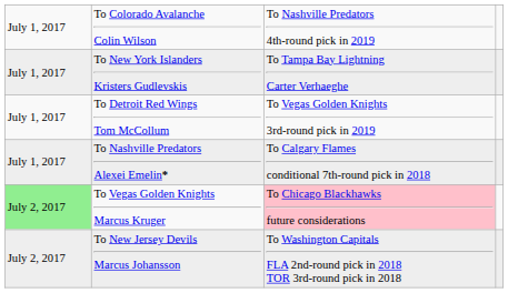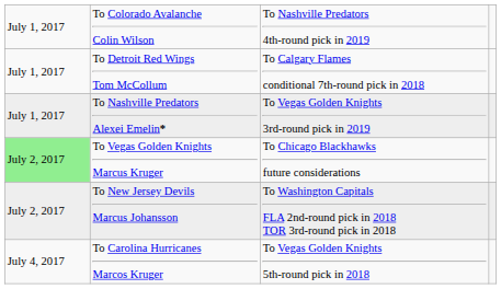 <table class="wikitable" style="border:1px solid #999999; width:680px;">
 <tr>
 <td>July 1, 2017</td>
 <td valign="top">To <a href='#'>Colorado Avalanche</a><hr><a href='#'>Colin Wilson</a></td>
 <td valign="top">To <a href='#'>Nashville Predators</a><hr>4th-round pick in <a href='#'>2019</a></td>
 <td></td>
 </tr>
-<tr bgcolor="eeeeee">
-<td>July 1, 2017</td>
-<td valign="top">To <a href='#'>New York Islanders</a><hr><a href='#'>Kristers Gudlevskis</a></td>
-<td valign="top">To <a href='#'>Tampa Bay Lightning</a><hr><a href='#'>Carter Verhaeghe</a></td>
-<td></td>
-</tr>
 <tr>
 <td>July 1, 2017</td>
 <td valign="top">To <a href='#'>Detroit Red Wings</a><hr><a href='#'>Tom McCollum</a></td>
-<td valign="top">To <a href='#'>Vegas Golden Knights</a><hr>3rd-round pick in <a href='#'>2019</a></td>
+<td valign="top">To <a href='#'>Calgary Flames</a><hr><span>conditional</span> 7th-round pick in <a href='#'>2018</a></td>
 <td></td>
 </tr>
 <tr bgcolor="eeeeee">
 <td>July 1, 2017</td>
 <td valign="top">To <a href='#'>Nashville Predators</a><hr><a href='#'>Alexei Emelin</a><span><strong>*</strong></span></td>
-<td valign="top">To <a href='#'>Calgary Flames</a><hr><span>conditional</span> 7th-round pick in <a href='#'>2018</a></td>
+<td valign="top">To <a href='#'>Vegas Golden Knights</a><hr>3rd-round pick in <a href='#'>2019</a></td>
 <td></td>
 </tr>
 <tr>
 <td style="background: lightgreen;">July 2, 2017</td>
 <td valign="top">To <a href='#'>Vegas Golden Knights</a><hr><a href='#'>Marcus Kruger</a></td>
-<td valign="top" style="background: pink;">To <a href='#'>Chicago Blackhawks</a><hr><span>future considerations</span></td>
+<td valign="top">To <a href='#'>Chicago Blackhawks</a><hr><span>future considerations</span></td>
 <td></td>
 </tr>
 <tr bgcolor="eeeeee">
 <td>July 2, 2017</td>
 <td valign="top">To <a href='#'>New Jersey Devils</a><hr><a href='#'>Marcus Johansson</a></td>
 <td valign="top">To <a href='#'>Washington Capitals</a><hr><a href='#'>FLA</a> 2nd-round pick in <a href='#'>2018</a><br><a href='#'>TOR</a> 3rd-round pick in 2018</td>
 <td></td>
 </tr>
+<tr>
+<td>July 4, 2017</td>
+<td>To <a href='#'>Carolina Hurricanes</a><hr><a href='#'>Marcos Kruger</a></td>
+<td>To <a href='#'>Vegas Golden Knights</a><hr>5th-round pick in <a href='#'>2018</a></td>
+<td></td>
+</tr>
 </table>
